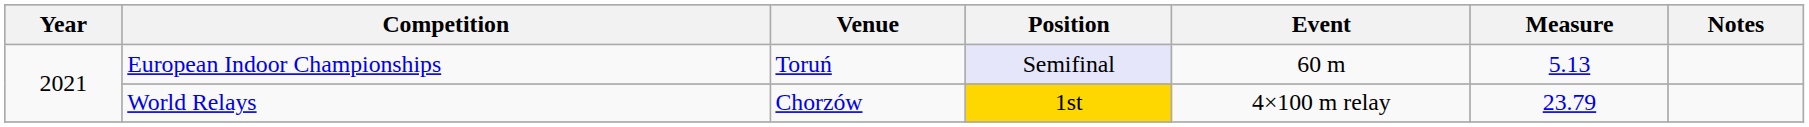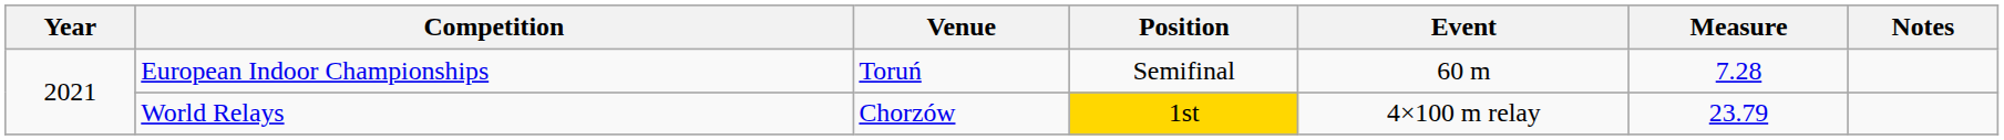 <table class="wikitable" width=55% style="font-size:90%; text-align:center;">
 <tr>
 <th>Year</th>
 <th>Competition</th>
 <th>Venue</th>
 <th>Position</th>
 <th>Event</th>
 <th>Measure</th>
 <th>Notes</th>
 </tr>
 <tr>
 <td rowspan=2>2021</td>
 <td align=left><a href='#'>European Indoor Championships</a></td>
 <td align=left> <a href='#'>Toruń</a></td>
-<td style="background: lavender;">Semifinal</td>
+<td>Semifinal</td>
 <td>60 m</td>
-<td><a href='#'>5.13</a></td>
+<td><a href='#'>7.28</a></td>
 <td></td>
 </tr>
 <tr>
 <td align=left><a href='#'>World Relays</a></td>
 <td align=left> <a href='#'>Chorzów</a></td>
 <td bgcolor=gold>1st</td>
 <td>4×100 m relay</td>
 <td><a href='#'>23.79</a></td>
 <td></td>
 </tr>
 </table>
